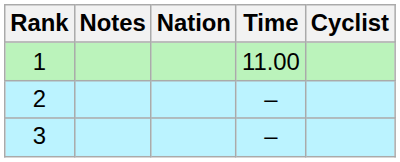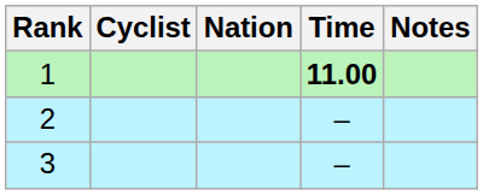 <table class="wikitable sortable" style="text-align:center">
 <tr>
 <th>Rank</th>
-<th>Notes</th>
+<th>Cyclist</th>
 <th>Nation</th>
 <th>Time</th>
-<th>Cyclist</th>
+<th>Notes</th>
 </tr>
 <tr bgcolor=bbf3bb>
 <td>1</td>
+<td align=left></td>
+<td align=left></td>
+<td><strong>11.00</strong></td>
 <td></td>
-<td align=left></td>
-<td>11.00</td>
-<td align=left></td>
 </tr>
 <tr bgcolor=bbf3ff>
 <td>2</td>
-<td></td>
+<td align=left></td>
 <td align=left></td>
 <td>–</td>
-<td align=left></td>
+<td></td>
 </tr>
 <tr bgcolor=bbf3ff>
 <td>3</td>
-<td></td>
+<td align=left></td>
 <td align=left></td>
 <td>–</td>
-<td align=left></td>
+<td></td>
 </tr>
 </table>
